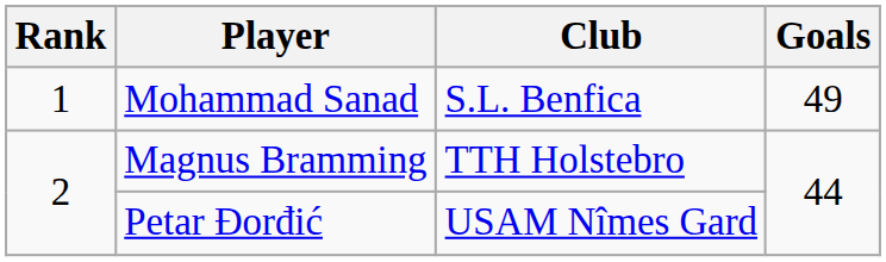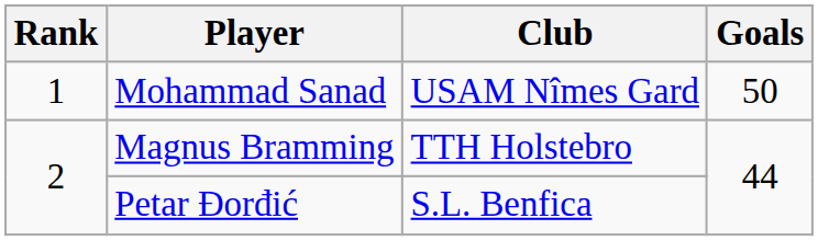 <table class="wikitable sortable" style="text-align:center">
 <tr>
 <th>Rank</th>
 <th>Player</th>
 <th>Club</th>
 <th>Goals</th>
 </tr>
 <tr>
 <td>1</td>
 <td align="left"> <a href='#'>Mohammad Sanad</a></td>
-<td align="left"> <a href='#'>S.L. Benfica</a></td>
-<td>49</td>
+<td align="left"> <a href='#'>USAM Nîmes Gard</a></td>
+<td>50</td>
 </tr>
 <tr>
 <td rowspan=2>2</td>
 <td align="left"> <a href='#'>Magnus Bramming</a></td>
 <td align="left"> <a href='#'>TTH Holstebro</a></td>
 <td rowspan=2>44</td>
 </tr>
 <tr>
 <td align="left"> <a href='#'>Petar Đorđić</a></td>
-<td align="left"> <a href='#'>USAM Nîmes Gard</a></td>
+<td align="left"> <a href='#'>S.L. Benfica</a></td>
 </tr>
 </table>
